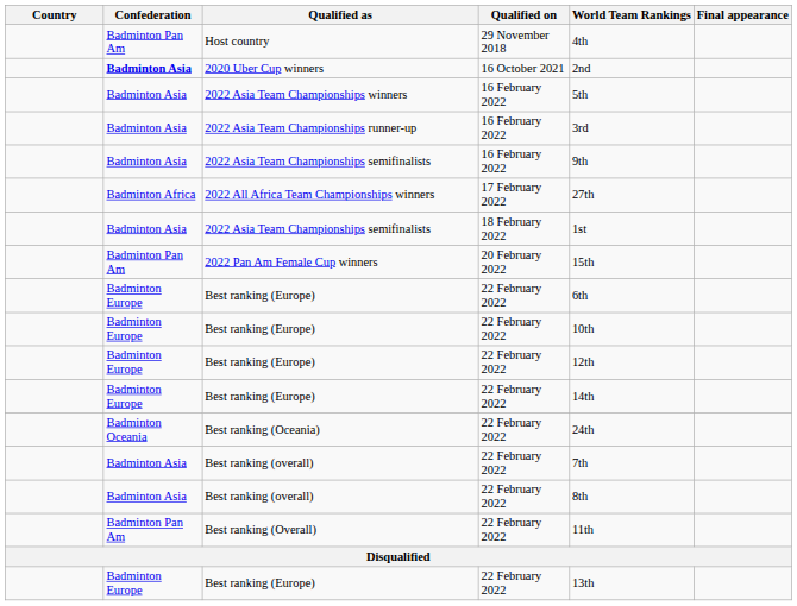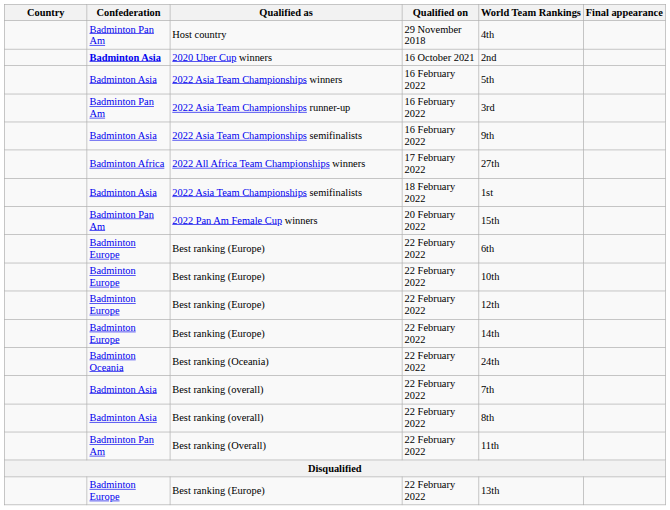 <table class="sortable wikitable">
 <tr>
 <th width="120">Country</th>
 <th width="120">Confederation</th>
 <th width="350">Qualified as</th>
 <th width="110">Qualified on</th>
 <th>World Team Rankings</th>
 <th>Final appearance</th>
 </tr>
 <tr>
 <td></td>
 <td><a href='#'>Badminton Pan Am</a></td>
 <td>Host country</td>
 <td>29 November 2018</td>
 <td>4th</td>
 <td></td>
 </tr>
 <tr>
 <td></td>
 <td><strong><a href='#'>Badminton Asia</a></strong></td>
 <td><a href='#'>2020 Uber Cup</a> winners</td>
 <td>16 October 2021</td>
 <td>2nd</td>
 <td></td>
 </tr>
 <tr>
 <td></td>
 <td><a href='#'>Badminton Asia</a></td>
 <td><a href='#'>2022 Asia Team Championships</a> winners</td>
 <td>16 February 2022</td>
 <td>5th</td>
 <td></td>
 </tr>
 <tr>
 <td></td>
-<td><a href='#'>Badminton Asia</a></td>
+<td><a href='#'>Badminton Pan Am</a></td>
 <td><a href='#'>2022 Asia Team Championships</a> runner-up</td>
 <td>16 February 2022</td>
 <td>3rd</td>
 <td></td>
 </tr>
 <tr>
 <td></td>
 <td><a href='#'>Badminton Asia</a></td>
 <td><a href='#'>2022 Asia Team Championships</a> semifinalists</td>
 <td>16 February 2022</td>
 <td>9th</td>
 <td></td>
 </tr>
 <tr>
 <td></td>
 <td><a href='#'>Badminton Africa</a></td>
 <td><a href='#'>2022 All Africa Team Championships</a> winners</td>
 <td>17 February 2022</td>
 <td>27th</td>
 <td></td>
 </tr>
 <tr>
 <td></td>
 <td><a href='#'>Badminton Asia</a></td>
 <td><a href='#'>2022 Asia Team Championships</a> semifinalists</td>
 <td>18 February 2022</td>
 <td>1st</td>
 <td></td>
 </tr>
 <tr>
 <td></td>
 <td><a href='#'>Badminton Pan Am</a></td>
 <td><a href='#'>2022 Pan Am Female Cup</a> winners</td>
 <td>20 February 2022</td>
 <td>15th</td>
 <td></td>
 </tr>
 <tr>
 <td></td>
 <td><a href='#'>Badminton Europe</a></td>
 <td>Best ranking (Europe)</td>
 <td>22 February 2022</td>
 <td>6th</td>
 <td></td>
 </tr>
 <tr>
 <td></td>
 <td><a href='#'>Badminton Europe</a></td>
 <td>Best ranking (Europe)</td>
 <td>22 February 2022</td>
 <td>10th</td>
 <td></td>
 </tr>
 <tr>
 <td></td>
 <td><a href='#'>Badminton Europe</a></td>
 <td>Best ranking (Europe)</td>
 <td>22 February 2022</td>
 <td>12th</td>
 <td></td>
 </tr>
 <tr>
 <td></td>
 <td><a href='#'>Badminton Europe</a></td>
 <td>Best ranking (Europe)</td>
 <td>22 February 2022</td>
 <td>14th</td>
 <td></td>
 </tr>
 <tr>
 <td></td>
 <td><a href='#'>Badminton Oceania</a></td>
 <td>Best ranking (Oceania)</td>
 <td>22 February 2022</td>
 <td>24th</td>
 <td></td>
 </tr>
 <tr>
 <td></td>
 <td><a href='#'>Badminton Asia</a></td>
 <td>Best ranking (overall)</td>
 <td>22 February 2022</td>
 <td>7th</td>
 <td></td>
 </tr>
 <tr>
 <td></td>
 <td><a href='#'>Badminton Asia</a></td>
 <td>Best ranking (overall)</td>
 <td>22 February 2022</td>
 <td>8th</td>
 <td></td>
 </tr>
 <tr>
 <td></td>
 <td><a href='#'>Badminton Pan Am</a></td>
 <td>Best ranking (Overall)</td>
 <td>22 February 2022</td>
 <td>11th</td>
 <td></td>
 </tr>
 <tr>
 <th colspan="6">Disqualified</th>
 </tr>
 <tr>
 <td></td>
 <td><a href='#'>Badminton Europe</a></td>
 <td>Best ranking (Europe)</td>
 <td>22 February 2022</td>
 <td>13th</td>
 <td></td>
 </tr>
 </table>
